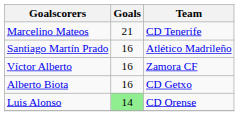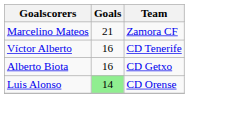 <table class="wikitable sortable">
 <tr>
 <th>Goalscorers</th>
 <th>Goals</th>
 <th>Team</th>
 </tr>
 <tr>
 <td> <a href='#'>Marcelino Mateos</a></td>
 <td style="text-align:center;">21</td>
-<td><a href='#'>CD Tenerife</a></td>
-</tr>
-<tr>
-<td> <a href='#'>Santiago Martín Prado</a></td>
-<td style="text-align:center;">16</td>
-<td><a href='#'>Atlético Madrileño</a></td>
+<td><a href='#'>Zamora CF</a></td>
 </tr>
 <tr>
 <td> <a href='#'>Víctor Alberto</a></td>
 <td style="text-align:center;">16</td>
-<td><a href='#'>Zamora CF</a></td>
+<td><a href='#'>CD Tenerife</a></td>
 </tr>
 <tr>
 <td> <a href='#'>Alberto Biota</a></td>
 <td style="text-align:center;">16</td>
 <td><a href='#'>CD Getxo</a></td>
 </tr>
 <tr>
 <td> <a href='#'>Luis Alonso</a></td>
 <td style="background: lightgreen; text-align:center;">14</td>
 <td><a href='#'>CD Orense</a></td>
 </tr>
 <tr>
 </tr>
 </table>
